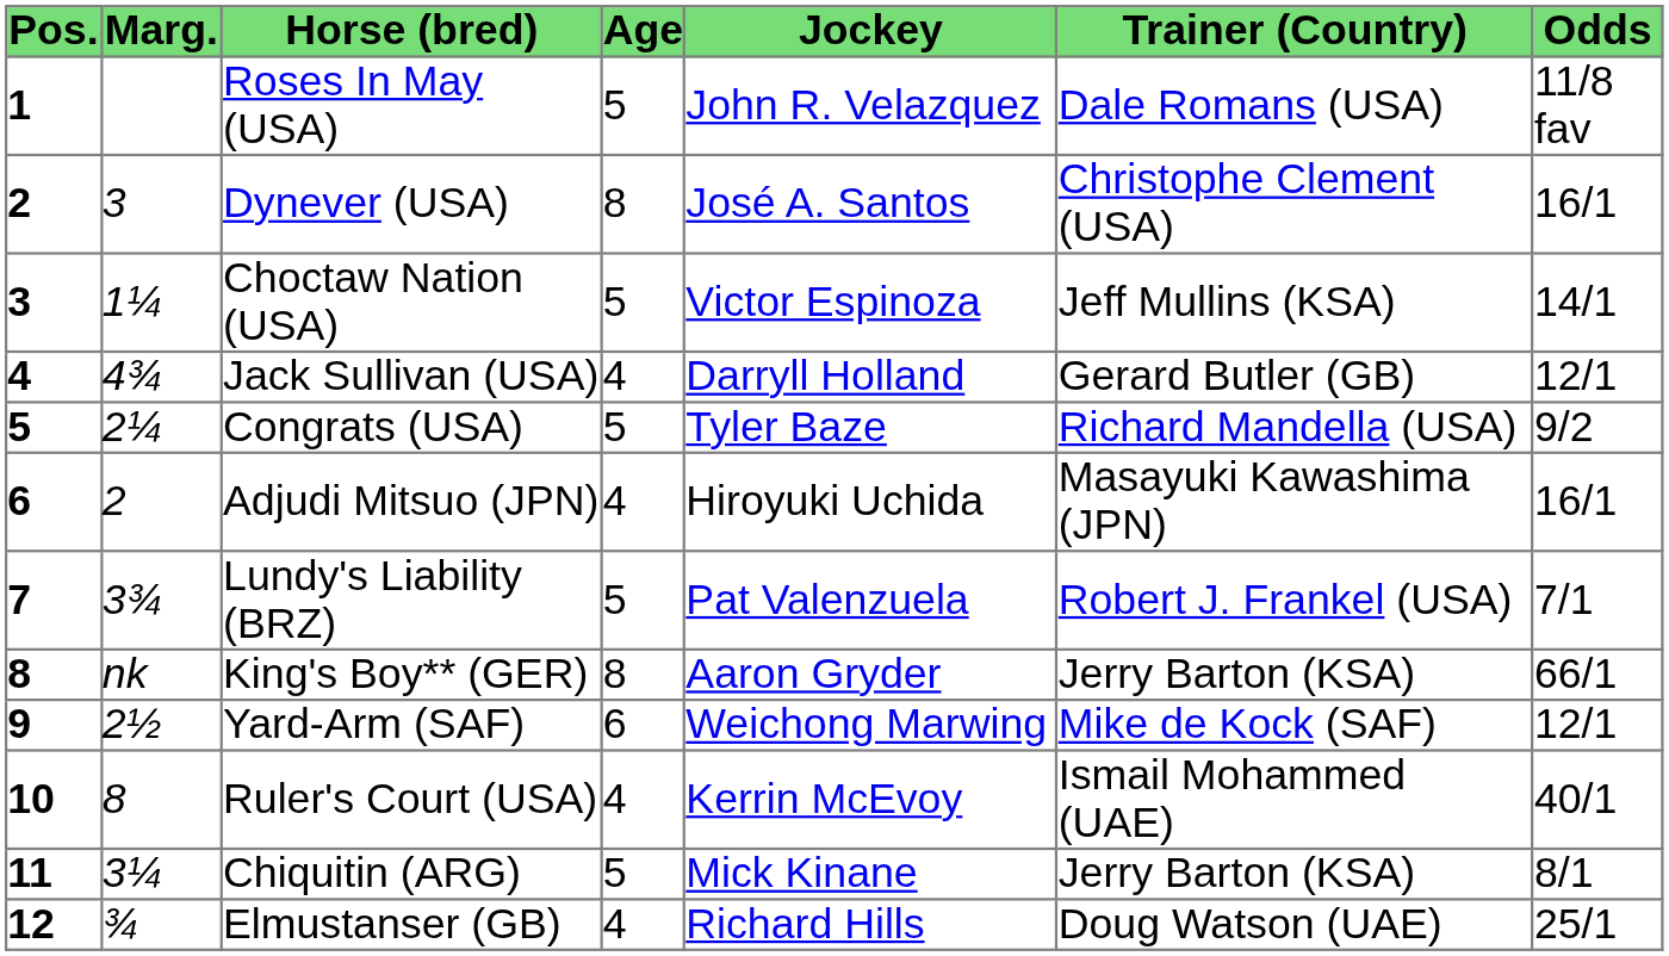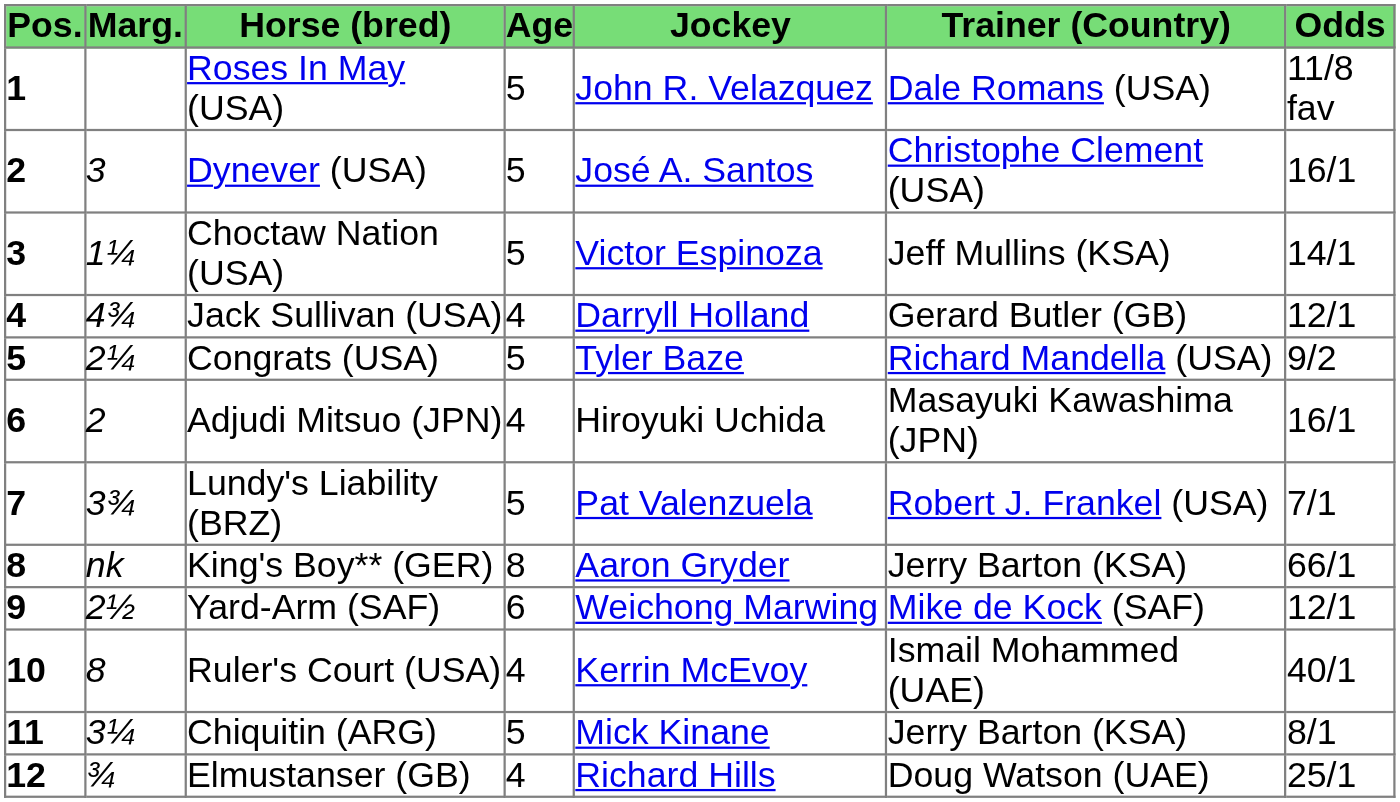 <table class = "sortable" | border="1" cellpadding="0" style="border-collapse: collapse;">
 <tr style="background:#7d7; text-align:center;">
 <th style="width:35px;"><strong>Pos.</strong></th>
 <th style="width:45px;"><strong>Marg.</strong></th>
 <th style="width:160px;"><strong>Horse (bred)</strong></th>
 <th style="width:30px;"><strong>Age</strong></th>
 <th style="width:160px;"><strong>Jockey</strong></th>
 <th style="width:210px;"><strong>Trainer (Country)</strong></th>
 <th style="width:50px;"><strong>Odds</strong></th>
 </tr>
 <tr>
 <td><strong>1</strong></td>
 <td></td>
 <td><a href='#'>Roses In May</a> (USA)</td>
 <td>5</td>
 <td><a href='#'>John R. Velazquez</a></td>
 <td><a href='#'>Dale Romans</a> (USA)</td>
 <td>11/8 fav</td>
 </tr>
 <tr>
 <td><strong>2</strong></td>
 <td><em>3</em></td>
 <td><a href='#'>Dynever</a> (USA)</td>
-<td>8</td>
+<td>5</td>
 <td><a href='#'>José A. Santos</a></td>
 <td><a href='#'>Christophe Clement</a> (USA)</td>
 <td>16/1</td>
 </tr>
 <tr>
 <td><strong>3</strong></td>
 <td><em>1¼</em></td>
 <td>Choctaw Nation (USA)</td>
 <td>5</td>
 <td><a href='#'>Victor Espinoza</a></td>
 <td>Jeff Mullins (KSA)</td>
 <td>14/1</td>
 </tr>
 <tr>
 <td><strong>4</strong></td>
 <td><em>4¾</em></td>
 <td>Jack Sullivan (USA)</td>
 <td>4</td>
 <td><a href='#'>Darryll Holland</a></td>
 <td>Gerard Butler (GB)</td>
 <td>12/1</td>
 </tr>
 <tr>
 <td><strong>5</strong></td>
 <td><em>2¼</em></td>
 <td>Congrats (USA)</td>
 <td>5</td>
 <td><a href='#'>Tyler Baze</a></td>
 <td><a href='#'>Richard Mandella</a> (USA)</td>
 <td>9/2</td>
 </tr>
 <tr>
 <td><strong>6</strong></td>
 <td><em>2</em></td>
 <td>Adjudi Mitsuo (JPN)</td>
 <td>4</td>
 <td>Hiroyuki Uchida</td>
 <td>Masayuki Kawashima (JPN)</td>
 <td>16/1</td>
 </tr>
 <tr>
 <td><strong>7</strong></td>
 <td><em>3¾</em></td>
 <td>Lundy's Liability (BRZ)</td>
 <td>5</td>
 <td><a href='#'>Pat Valenzuela</a></td>
 <td><a href='#'>Robert J. Frankel</a> (USA)</td>
 <td>7/1</td>
 </tr>
 <tr>
 <td><strong>8</strong></td>
 <td><em>nk</em></td>
 <td>King's Boy** (GER)</td>
 <td>8</td>
 <td><a href='#'>Aaron Gryder</a></td>
 <td>Jerry Barton (KSA)</td>
 <td>66/1</td>
 </tr>
 <tr>
 <td><strong>9</strong></td>
 <td><em>2½</em></td>
 <td>Yard-Arm (SAF)</td>
 <td>6</td>
 <td><a href='#'>Weichong Marwing</a></td>
 <td><a href='#'>Mike de Kock</a> (SAF)</td>
 <td>12/1</td>
 </tr>
 <tr>
 <td><strong>10</strong></td>
 <td><em>8</em></td>
 <td>Ruler's Court (USA)</td>
 <td>4</td>
 <td><a href='#'>Kerrin McEvoy</a></td>
 <td>Ismail Mohammed (UAE)</td>
 <td>40/1</td>
 </tr>
 <tr>
 <td><strong>11</strong></td>
 <td><em>3¼</em></td>
 <td>Chiquitin (ARG)</td>
 <td>5</td>
 <td><a href='#'>Mick Kinane</a></td>
 <td>Jerry Barton (KSA)</td>
 <td>8/1</td>
 </tr>
 <tr>
 <td><strong>12</strong></td>
 <td><em>¾</em></td>
 <td>Elmustanser (GB)</td>
 <td>4</td>
 <td><a href='#'>Richard Hills</a></td>
 <td>Doug Watson (UAE)</td>
 <td>25/1</td>
 </tr>
 </table>
